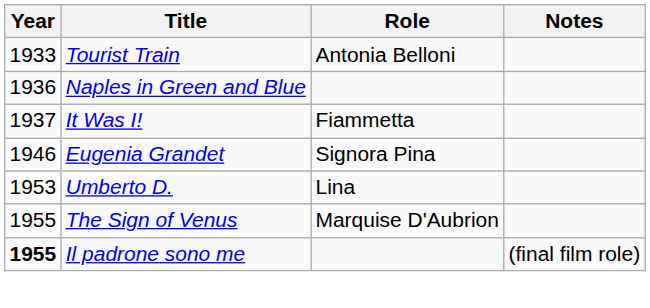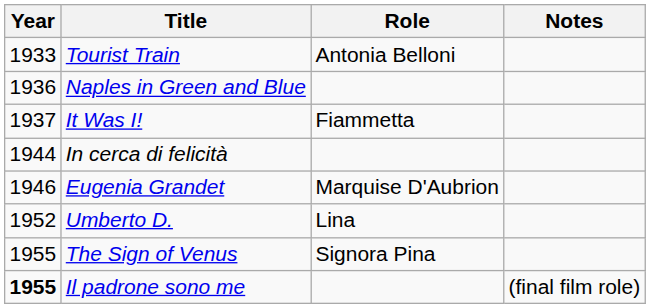 <table class="wikitable">
 <tr>
 <th>Year</th>
 <th>Title</th>
 <th>Role</th>
 <th>Notes</th>
 </tr>
 <tr>
 <td>1933</td>
 <td><em><a href='#'>Tourist Train</a></em></td>
 <td>Antonia Belloni</td>
 <td></td>
 </tr>
 <tr>
 <td>1936</td>
 <td><em><a href='#'>Naples in Green and Blue</a></em></td>
 <td></td>
 <td></td>
 </tr>
 <tr>
 <td>1937</td>
 <td><em><a href='#'>It Was I!</a></em></td>
 <td>Fiammetta</td>
 <td></td>
 </tr>
 <tr>
-<td>1946</td>
-<td><em><a href='#'>Eugenia Grandet</a></em></td>
-<td>Signora Pina</td>
+<td>1944</td>
+<td><em>In cerca di felicità</em></td>
+<td></td>
 <td></td>
 </tr>
 <tr>
-<td>1953</td>
+<td>1946</td>
+<td><em><a href='#'>Eugenia Grandet</a></em></td>
+<td>Marquise D'Aubrion</td>
+<td></td>
+</tr>
+<tr>
+<td>1952</td>
 <td><em><a href='#'>Umberto D.</a></em></td>
 <td>Lina</td>
 <td></td>
 </tr>
 <tr>
 <td>1955</td>
 <td><em><a href='#'>The Sign of Venus</a></em></td>
-<td>Marquise D'Aubrion</td>
+<td>Signora Pina</td>
 <td></td>
 </tr>
 <tr>
 <td><strong>1955</strong></td>
 <td><em><a href='#'>Il padrone sono me</a></em></td>
 <td></td>
 <td>(final film role)</td>
 </tr>
 </table>
